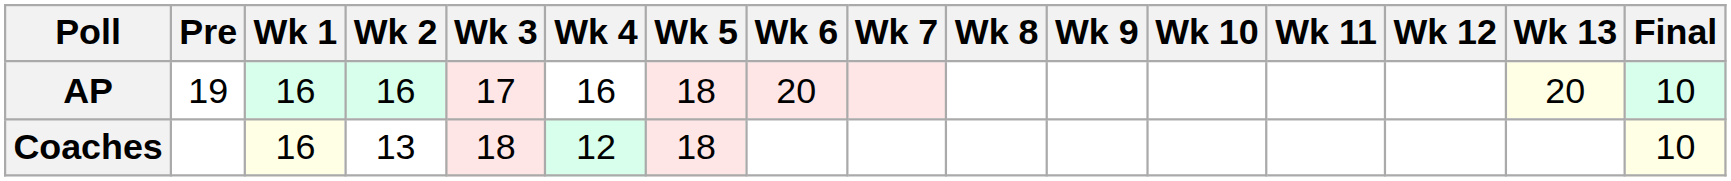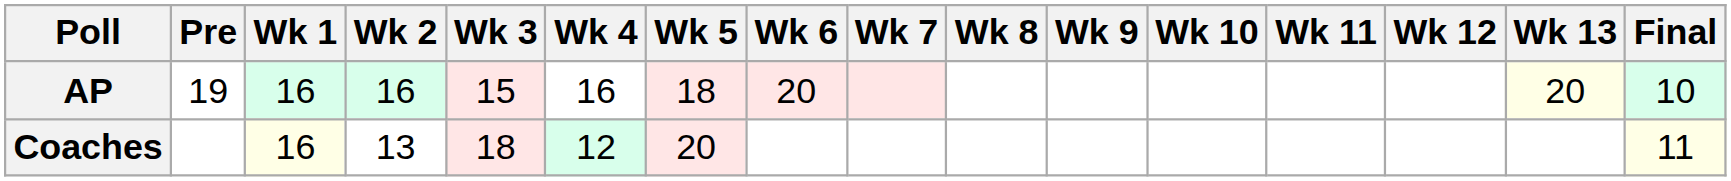 <table class="wikitable" style="white-space:nowrap;">
 <tr>
 <th>Poll</th>
 <th>Pre</th>
 <th>Wk 1</th>
 <th>Wk 2</th>
 <th>Wk 3</th>
 <th>Wk 4</th>
 <th>Wk 5</th>
 <th>Wk 6</th>
 <th>Wk 7</th>
 <th>Wk 8</th>
 <th>Wk 9</th>
 <th>Wk 10</th>
 <th>Wk 11</th>
 <th>Wk 12</th>
 <th>Wk 13</th>
 <th>Final</th>
 </tr>
 <tr style="text-align:center;">
 <th>AP</th>
 <td style="background:#FFF;">19</td>
 <td style="background:#D8FFEB;">16</td>
 <td style="background:#D8FFEB;">16</td>
-<td style="background:#FFE6E6;">17</td>
+<td style="background:#FFE6E6;">15</td>
 <td style="background:#FFF;">16</td>
 <td style="background:#FFE6E6;">18</td>
 <td style="background:#FFE6E6;">20</td>
 <td style="background:#FFE6E6;"></td>
 <td style="background:#FFF;"></td>
 <td style="background:#FFF;"></td>
 <td style="background:#FFF;"></td>
 <td style="background:#FFF;"></td>
 <td style="background:#FFF;"></td>
 <td style="background:#FFFFE6;">20</td>
 <td style="background:#D8FFEB;">10</td>
 </tr>
 <tr style="text-align:center;">
 <th>Coaches</th>
 <td style="background:#FFF;"></td>
 <td style="background:#FFFFE6;">16</td>
 <td style="background:#FFF;">13</td>
 <td style="background:#FFE6E6;">18</td>
 <td style="background:#D8FFEB;">12</td>
-<td style="background:#FFE6E6;">18</td>
+<td style="background:#FFE6E6;">20</td>
 <td style="background:#FFF;"></td>
 <td style="background:#FFF;"></td>
 <td style="background:#FFF;"></td>
 <td style="background:#FFF;"></td>
 <td style="background:#FFF;"></td>
 <td style="background:#FFF;"></td>
 <td style="background:#FFF;"></td>
 <td style="background:#FFF;"></td>
-<td style="background:#FFFFE6;">10</td>
+<td style="background:#FFFFE6;">11</td>
 </tr>
 </table>
